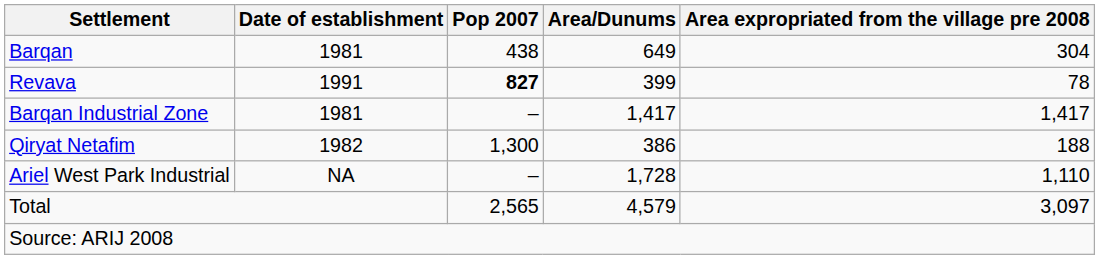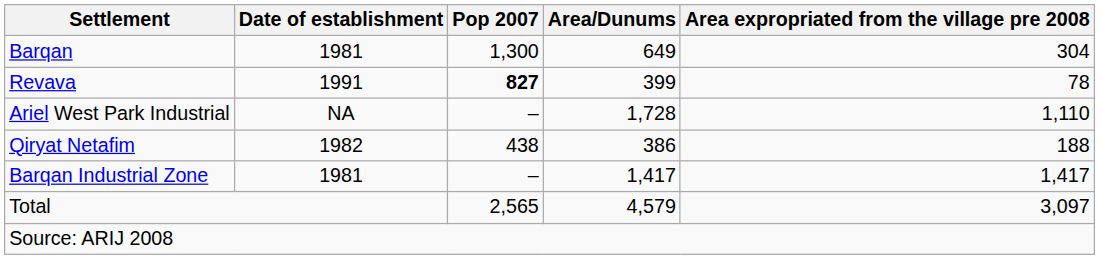 <table class="wikitable">
 <tr>
 <th>Settlement</th>
 <th>Date of establishment</th>
 <th>Pop 2007</th>
 <th>Area/Dunums</th>
 <th>Area expropriated from the village pre 2008</th>
 </tr>
 <tr>
 <td align="left"><a href='#'>Barqan</a></td>
 <td align="center">1981</td>
-<td align="right">438</td>
+<td align="right">1,300</td>
 <td align="right">649</td>
 <td align="right">304</td>
 </tr>
 <tr>
 <td align="left"><a href='#'>Revava</a></td>
 <td align="center">1991</td>
 <td align="right"><strong>827</strong></td>
 <td align="right">399</td>
 <td align="right">78</td>
 </tr>
 <tr>
+<td align="left"><a href='#'>Ariel</a> West Park Industrial</td>
+<td align="center">NA</td>
+<td align="right">–</td>
+<td align="right">1,728</td>
+<td align="right">1,110</td>
+</tr>
+<tr>
+<td align="left"><a href='#'>Qiryat Netafim</a></td>
+<td align="center">1982</td>
+<td align="right">438</td>
+<td align="right">386</td>
+<td align="right">188</td>
+</tr>
+<tr>
 <td align="left"><a href='#'>Barqan Industrial Zone</a></td>
 <td align="center">1981</td>
 <td align="right">–</td>
 <td align="right">1,417</td>
 <td align="right">1,417</td>
-</tr>
-<tr>
-<td align="left"><a href='#'>Qiryat Netafim</a></td>
-<td align="center">1982</td>
-<td align="right">1,300</td>
-<td align="right">386</td>
-<td align="right">188</td>
-</tr>
-<tr>
-<td align="left"><a href='#'>Ariel</a> West Park Industrial</td>
-<td align="center">NA</td>
-<td align="right">–</td>
-<td align="right">1,728</td>
-<td align="right">1,110</td>
 </tr>
 <tr>
 <td colspan="2">Total</td>
 <td align="right">2,565</td>
 <td align="right">4,579</td>
 <td align="right">3,097</td>
 </tr>
 <tr>
 <td colspan="5">Source: ARIJ 2008</td>
 </tr>
 </table>
